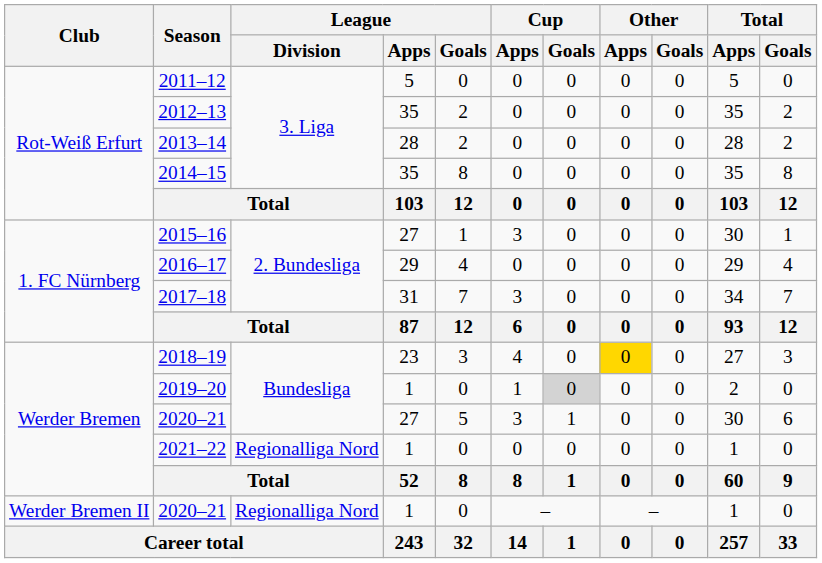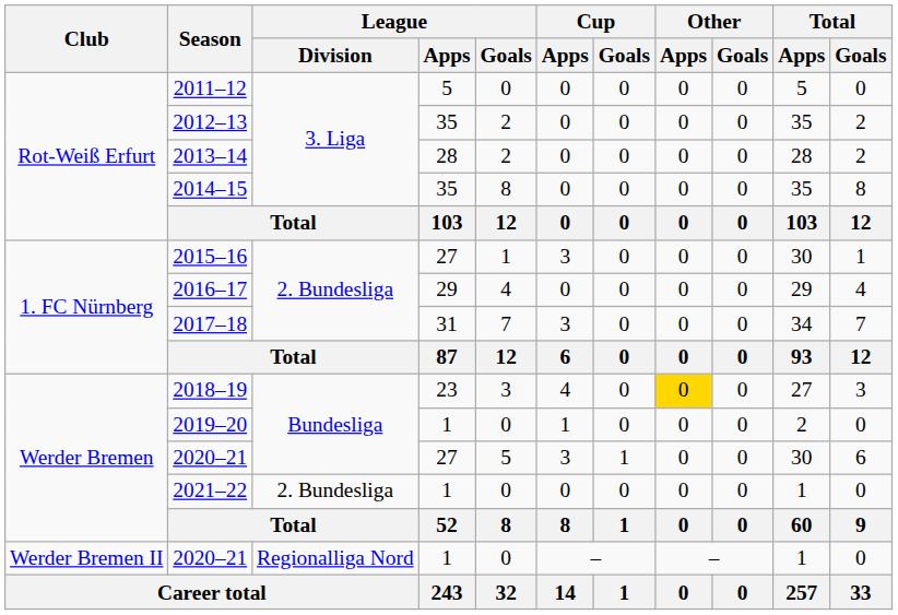 <table class="wikitable" style="text-align: center">
 <tr>
 <th rowspan="2">Club</th>
 <th rowspan="2">Season</th>
 <th colspan="3">League</th>
 <th colspan="2">Cup</th>
 <th colspan="2">Other</th>
 <th colspan="2">Total</th>
 </tr>
 <tr>
 <th>Division</th>
 <th>Apps</th>
 <th>Goals</th>
 <th>Apps</th>
 <th>Goals</th>
 <th>Apps</th>
 <th>Goals</th>
 <th>Apps</th>
 <th>Goals</th>
 </tr>
 <tr>
 <td rowspan="5"><a href='#'>Rot-Weiß Erfurt</a></td>
 <td><a href='#'>2011–12</a></td>
 <td rowspan="4"><a href='#'>3. Liga</a></td>
 <td>5</td>
 <td>0</td>
 <td>0</td>
 <td>0</td>
 <td>0</td>
 <td>0</td>
 <td>5</td>
 <td>0</td>
 </tr>
 <tr>
 <td><a href='#'>2012–13</a></td>
 <td>35</td>
 <td>2</td>
 <td>0</td>
 <td>0</td>
 <td>0</td>
 <td>0</td>
 <td>35</td>
 <td>2</td>
 </tr>
 <tr>
 <td><a href='#'>2013–14</a></td>
 <td>28</td>
 <td>2</td>
 <td>0</td>
 <td>0</td>
 <td>0</td>
 <td>0</td>
 <td>28</td>
 <td>2</td>
 </tr>
 <tr>
 <td><a href='#'>2014–15</a></td>
 <td>35</td>
 <td>8</td>
 <td>0</td>
 <td>0</td>
 <td>0</td>
 <td>0</td>
 <td>35</td>
 <td>8</td>
 </tr>
 <tr>
 <th colspan="2">Total</th>
 <th>103</th>
 <th>12</th>
 <th>0</th>
 <th>0</th>
 <th>0</th>
 <th>0</th>
 <th>103</th>
 <th>12</th>
 </tr>
 <tr>
 <td rowspan="4"><a href='#'>1. FC Nürnberg</a></td>
 <td><a href='#'>2015–16</a></td>
 <td rowspan="3"><a href='#'>2. Bundesliga</a></td>
 <td>27</td>
 <td>1</td>
 <td>3</td>
 <td>0</td>
 <td>0</td>
 <td>0</td>
 <td>30</td>
 <td>1</td>
 </tr>
 <tr>
 <td><a href='#'>2016–17</a></td>
 <td>29</td>
 <td>4</td>
 <td>0</td>
 <td>0</td>
 <td>0</td>
 <td>0</td>
 <td>29</td>
 <td>4</td>
 </tr>
 <tr>
 <td><a href='#'>2017–18</a></td>
 <td>31</td>
 <td>7</td>
 <td>3</td>
 <td>0</td>
 <td>0</td>
 <td>0</td>
 <td>34</td>
 <td>7</td>
 </tr>
 <tr>
 <th colspan="2">Total</th>
 <th>87</th>
 <th>12</th>
 <th>6</th>
 <th>0</th>
 <th>0</th>
 <th>0</th>
 <th>93</th>
 <th>12</th>
 </tr>
 <tr>
 <td rowspan="5"><a href='#'>Werder Bremen</a></td>
 <td><a href='#'>2018–19</a></td>
 <td rowspan="3"><a href='#'>Bundesliga</a></td>
 <td>23</td>
 <td>3</td>
 <td>4</td>
 <td>0</td>
 <td style="background: gold;">0</td>
 <td>0</td>
 <td>27</td>
 <td>3</td>
 </tr>
 <tr>
 <td><a href='#'>2019–20</a></td>
 <td>1</td>
 <td>0</td>
 <td>1</td>
-<td style="background: lightgrey;">0</td>
+<td>0</td>
 <td>0</td>
 <td>0</td>
 <td>2</td>
 <td>0</td>
 </tr>
 <tr>
 <td><a href='#'>2020–21</a></td>
 <td>27</td>
 <td>5</td>
 <td>3</td>
 <td>1</td>
 <td>0</td>
 <td>0</td>
 <td>30</td>
 <td>6</td>
 </tr>
 <tr>
 <td><a href='#'>2021–22</a></td>
-<td><a href='#'>Regionalliga Nord</a></td>
+<td>2. Bundesliga</td>
 <td>1</td>
 <td>0</td>
 <td>0</td>
 <td>0</td>
 <td>0</td>
 <td>0</td>
 <td>1</td>
 <td>0</td>
 </tr>
 <tr>
 <th colspan="2">Total</th>
 <th>52</th>
 <th>8</th>
 <th>8</th>
 <th>1</th>
 <th>0</th>
 <th>0</th>
 <th>60</th>
 <th>9</th>
 </tr>
 <tr>
 <td><a href='#'>Werder Bremen II</a></td>
 <td><a href='#'>2020–21</a></td>
 <td><a href='#'>Regionalliga Nord</a></td>
 <td>1</td>
 <td>0</td>
 <td colspan="2">–</td>
 <td colspan="2">–</td>
 <td>1</td>
 <td>0</td>
 </tr>
 <tr>
 <th colspan="3">Career total</th>
 <th>243</th>
 <th>32</th>
 <th>14</th>
 <th>1</th>
 <th>0</th>
 <th>0</th>
 <th>257</th>
 <th>33</th>
 </tr>
 </table>
